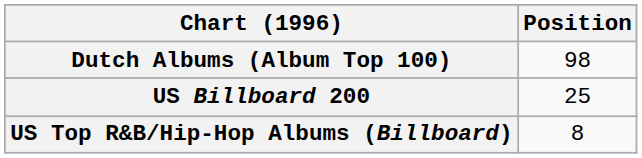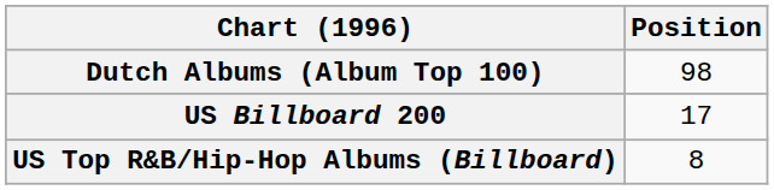 <table class="wikitable sortable plainrowheaders" style="text-align:center">
 <tr>
 <th>Chart (1996)</th>
 <th>Position</th>
 </tr>
 <tr>
 <th scope="row">Dutch Albums (Album Top 100)</th>
 <td>98</td>
 </tr>
 <tr>
 <th scope="row">US <em>Billboard</em> 200</th>
-<td>25</td>
+<td>17</td>
 </tr>
 <tr>
 <th scope="row">US Top R&B/Hip-Hop Albums (<em>Billboard</em>)</th>
 <td>8</td>
 </tr>
 </table>
